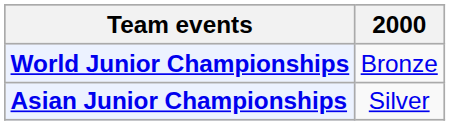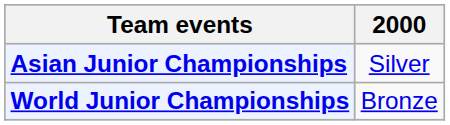 <table class="wikitable" style="font-size: 90%; text-align:center">
 <tr>
 <th>Team events</th>
 <th>2000</th>
 </tr>
 <tr>
+<td bgcolor="#ECF2FF"; align="left"><strong><a href='#'>Asian Junior Championships</a></strong></td>
+<td> <a href='#'>Silver</a></td>
+</tr>
+<tr>
 <td bgcolor="#ECF2FF"; align="left"><strong><a href='#'>World Junior Championships</a></strong></td>
 <td> <a href='#'>Bronze</a></td>
 </tr>
-<tr>
-<td bgcolor="#ECF2FF"; align="left"><strong><a href='#'>Asian Junior Championships</a></strong></td>
-<td> <a href='#'>Silver</a></td>
-</tr>
 </table>
